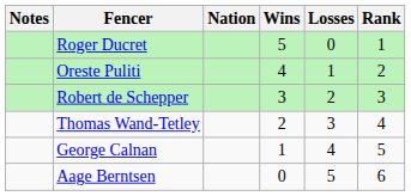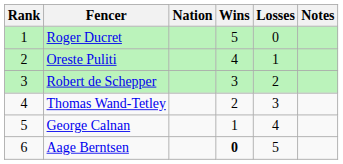 <table class="wikitable sortable" style="text-align:center">
 <tr>
-<th>Notes</th>
+<th>Rank</th>
 <th>Fencer</th>
 <th>Nation</th>
 <th>Wins</th>
 <th>Losses</th>
-<th>Rank</th>
+<th>Notes</th>
 </tr>
 <tr bgcolor=bbf3bb>
-<td></td>
+<td>1</td>
 <td align=left><a href='#'>Roger Ducret</a></td>
 <td align=left></td>
 <td>5</td>
 <td>0</td>
-<td>1</td>
+<td></td>
 </tr>
 <tr bgcolor=bbf3bb>
-<td></td>
+<td>2</td>
 <td align=left><a href='#'>Oreste Puliti</a></td>
 <td align=left></td>
 <td>4</td>
 <td>1</td>
-<td>2</td>
+<td></td>
 </tr>
 <tr bgcolor=bbf3bb>
-<td></td>
+<td>3</td>
 <td align=left><a href='#'>Robert de Schepper</a></td>
 <td align=left></td>
 <td>3</td>
 <td>2</td>
-<td>3</td>
+<td></td>
 </tr>
 <tr>
-<td></td>
+<td>4</td>
 <td align=left><a href='#'>Thomas Wand-Tetley</a></td>
 <td align=left></td>
 <td>2</td>
 <td>3</td>
-<td>4</td>
+<td></td>
 </tr>
 <tr>
-<td></td>
+<td>5</td>
 <td align=left><a href='#'>George Calnan</a></td>
 <td align=left></td>
 <td>1</td>
 <td>4</td>
-<td>5</td>
+<td></td>
 </tr>
 <tr>
-<td></td>
+<td>6</td>
 <td align=left><a href='#'>Aage Berntsen</a></td>
 <td align=left></td>
-<td>0</td>
+<td><strong>0</strong></td>
 <td>5</td>
-<td>6</td>
+<td></td>
 </tr>
 </table>
